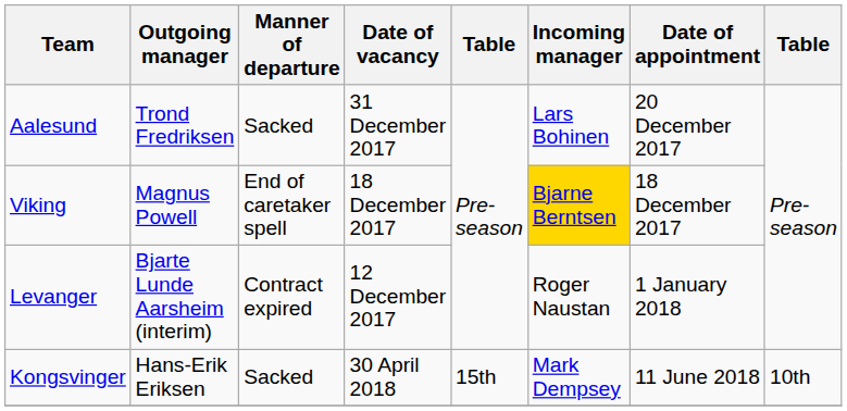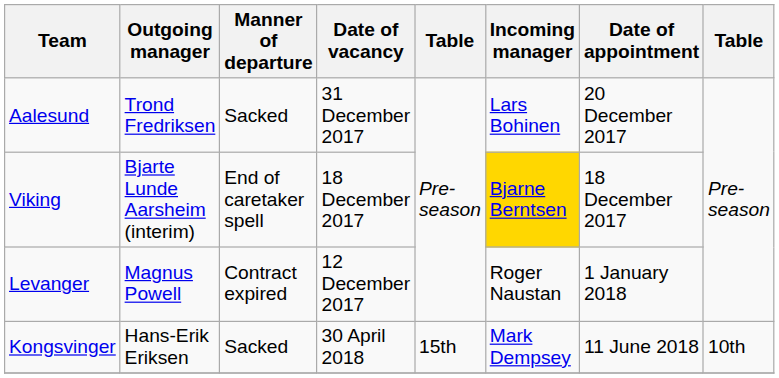 <table class="wikitable">
 <tr>
 <th>Team</th>
 <th>Outgoing manager</th>
 <th>Manner of departure</th>
 <th>Date of vacancy</th>
 <th>Table</th>
 <th>Incoming manager</th>
 <th>Date of appointment</th>
 <th>Table</th>
 </tr>
 <tr>
 <td><a href='#'>Aalesund</a></td>
 <td> <a href='#'>Trond Fredriksen</a></td>
 <td>Sacked</td>
 <td>31 December 2017</td>
 <td rowspan="3"><em>Pre-season</em></td>
 <td> <a href='#'>Lars Bohinen</a></td>
 <td>20 December 2017</td>
 <td rowspan="3"><em>Pre-season</em></td>
 </tr>
 <tr>
 <td><a href='#'>Viking</a></td>
-<td> <a href='#'>Magnus Powell</a></td>
+<td> <a href='#'>Bjarte Lunde Aarsheim</a> (interim)</td>
 <td>End of caretaker spell</td>
 <td>18 December 2017</td>
 <td style="background: gold;"> <a href='#'>Bjarne Berntsen</a></td>
 <td>18 December 2017</td>
 </tr>
 <tr>
 <td><a href='#'>Levanger</a></td>
-<td> <a href='#'>Bjarte Lunde Aarsheim</a> (interim)</td>
+<td> <a href='#'>Magnus Powell</a></td>
 <td>Contract expired</td>
 <td>12 December 2017</td>
 <td> Roger Naustan</td>
 <td>1 January 2018</td>
 </tr>
 <tr>
 <td><a href='#'>Kongsvinger</a></td>
 <td> Hans-Erik Eriksen</td>
 <td>Sacked</td>
 <td>30 April 2018</td>
 <td>15th</td>
 <td> <a href='#'>Mark Dempsey</a></td>
 <td>11 June 2018</td>
 <td>10th</td>
 </tr>
 <tr>
 </tr>
 </table>
